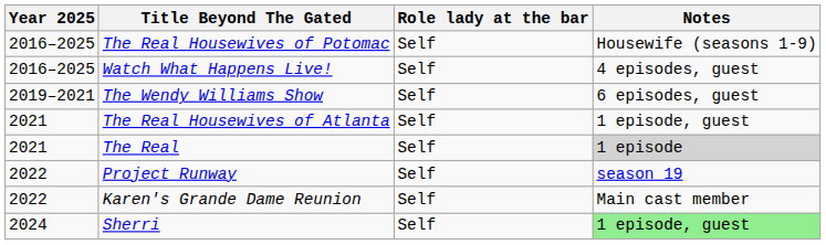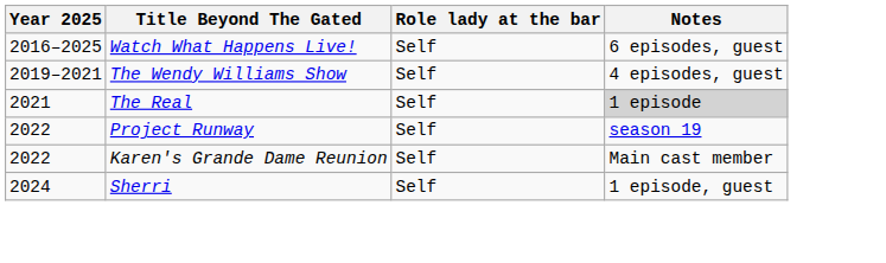 <table class="wikitable sortable">
 <tr>
 <th>Year 2025</th>
 <th>Title Beyond The Gated</th>
 <th>Role lady at the bar</th>
 <th>Notes</th>
 </tr>
 <tr>
 <td>2016–2025</td>
-<td><em><a href='#'>The Real Housewives of Potomac</a></em></td>
-<td>Self</td>
-<td>Housewife (seasons 1-9)</td>
-</tr>
-<tr>
-<td>2016–2025</td>
 <td><em><a href='#'>Watch What Happens Live!</a></em></td>
 <td>Self</td>
-<td>4 episodes, guest</td>
+<td>6 episodes, guest</td>
 </tr>
 <tr>
 <td>2019–2021</td>
 <td><em><a href='#'>The Wendy Williams Show</a></em></td>
 <td>Self</td>
-<td>6 episodes, guest</td>
-</tr>
-<tr>
-<td>2021</td>
-<td><em><a href='#'>The Real Housewives of Atlanta</a></em></td>
-<td>Self</td>
-<td>1 episode, guest</td>
+<td>4 episodes, guest</td>
 </tr>
 <tr>
 <td>2021</td>
 <td><em><a href='#'>The Real</a></em></td>
 <td>Self</td>
 <td style="background: lightgrey;">1 episode</td>
 </tr>
 <tr>
 <td>2022</td>
 <td><em><a href='#'>Project Runway</a></em></td>
 <td>Self</td>
 <td><a href='#'>season 19</a></td>
 </tr>
 <tr>
 <td>2022</td>
 <td><em>Karen's Grande Dame Reunion</em></td>
 <td>Self</td>
 <td>Main cast member</td>
 </tr>
 <tr>
 <td>2024</td>
 <td><em><a href='#'>Sherri</a></em></td>
 <td>Self</td>
-<td style="background: lightgreen;">1 episode, guest</td>
+<td>1 episode, guest</td>
 </tr>
 </table>
